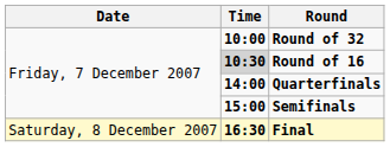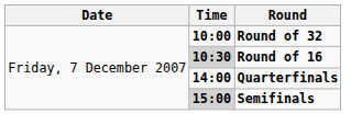 <table class="wikitable">
 <tr>
 <th>Date</th>
 <th>Time</th>
 <th>Round</th>
 </tr>
 <tr>
 <td rowspan="4">Friday, 7 December 2007</td>
 <td><strong>10:00</strong></td>
 <td><strong>Round of 32</strong></td>
 </tr>
 <tr>
 <td style="background: lightgrey;"><strong>10:30</strong></td>
 <td><strong>Round of 16</strong></td>
 </tr>
 <tr>
 <td><strong>14:00</strong></td>
 <td><strong>Quarterfinals</strong></td>
 </tr>
 <tr>
-<td><strong>15:00</strong></td>
+<td style="background: lightgrey;"><strong>15:00</strong></td>
 <td><strong>Semifinals</strong></td>
 </tr>
-<tr style="background:lemonchiffon;">
-<td>Saturday, 8 December 2007</td>
-<td><strong>16:30</strong></td>
-<td><strong>Final</strong></td>
-</tr>
 </table>
